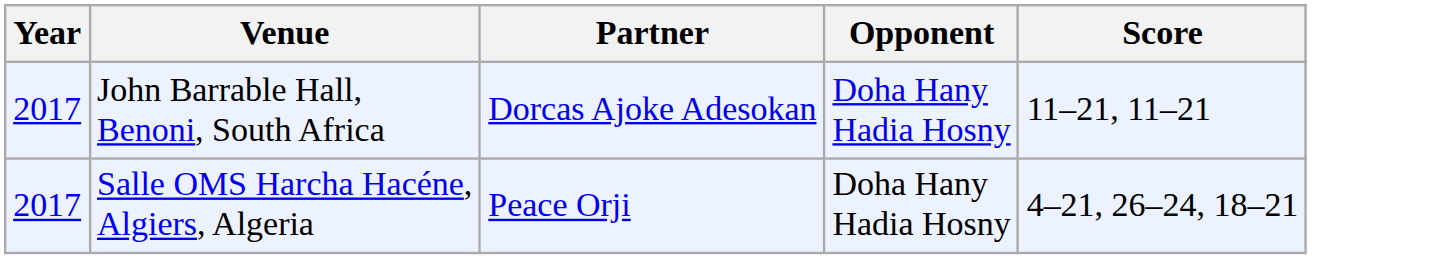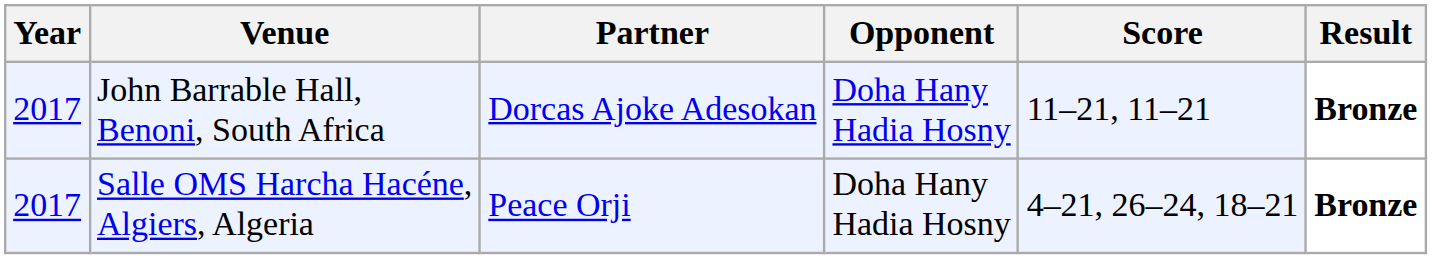 <table class="sortable wikitable" style="font-size: 90%;">
 <tr>
 <th>Year</th>
 <th>Venue</th>
 <th>Partner</th>
 <th>Opponent</th>
 <th>Score</th>
+<th>Result</th>
 </tr>
 <tr style="background:#ECF2FF">
 <td align="center"><a href='#'>2017</a></td>
 <td align="left">John Barrable Hall,<br><a href='#'>Benoni</a>, South Africa</td>
 <td align="left"> <a href='#'>Dorcas Ajoke Adesokan</a></td>
 <td align="left"> <a href='#'>Doha Hany</a><br> <a href='#'>Hadia Hosny</a></td>
 <td align="left">11–21, 11–21</td>
+<td style="text-align:left; background:white"> <strong>Bronze</strong></td>
 </tr>
 <tr style="background:#ECF2FF">
 <td align="center"><a href='#'>2017</a></td>
 <td align="left"><a href='#'>Salle OMS Harcha Hacéne</a>,<br><a href='#'>Algiers</a>, Algeria</td>
 <td align="left"> <a href='#'>Peace Orji</a></td>
 <td align="left"> Doha Hany<br> Hadia Hosny</td>
 <td align="left">4–21, 26–24, 18–21</td>
+<td style="text-align:left; background:white"> <strong>Bronze</strong></td>
 </tr>
 </table>
